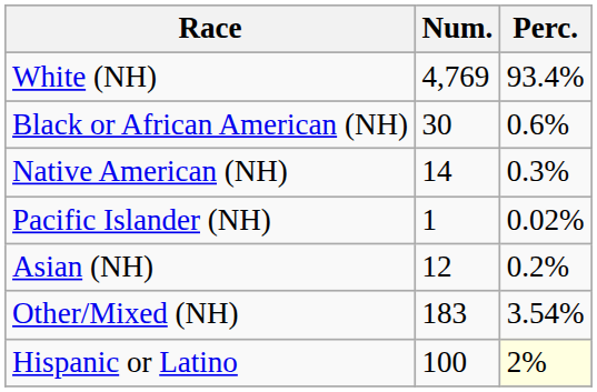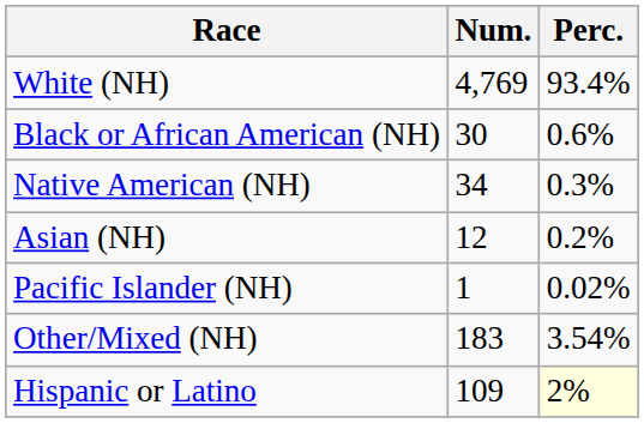 <table class="wikitable">
 <tr>
 <th>Race</th>
 <th>Num.</th>
 <th>Perc.</th>
 </tr>
 <tr>
 <td><a href='#'>White</a> (NH)</td>
 <td>4,769</td>
 <td>93.4%</td>
 </tr>
 <tr>
 <td><a href='#'>Black or African American</a> (NH)</td>
 <td>30</td>
 <td>0.6%</td>
 </tr>
 <tr>
 <td><a href='#'>Native American</a> (NH)</td>
-<td>14</td>
+<td>34</td>
 <td>0.3%</td>
+</tr>
+<tr>
+<td><a href='#'>Asian</a> (NH)</td>
+<td>12</td>
+<td>0.2%</td>
 </tr>
 <tr>
 <td><a href='#'>Pacific Islander</a> (NH)</td>
 <td>1</td>
 <td>0.02%</td>
-</tr>
-<tr>
-<td><a href='#'>Asian</a> (NH)</td>
-<td>12</td>
-<td>0.2%</td>
 </tr>
 <tr>
 <td><a href='#'>Other/Mixed</a> (NH)</td>
 <td>183</td>
 <td>3.54%</td>
 </tr>
 <tr>
 <td><a href='#'>Hispanic</a> or <a href='#'>Latino</a></td>
-<td>100</td>
+<td>109</td>
 <td style="background: lightyellow;">2%</td>
 </tr>
 </table>
